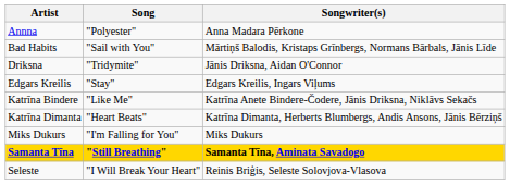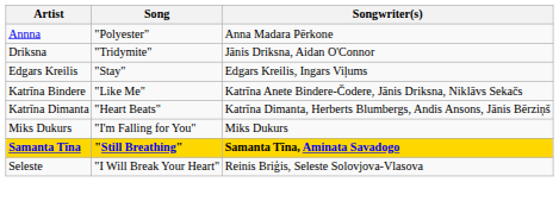 <table class="sortable wikitable" style="margin: 1em auto 1em auto">
 <tr>
 <th>Artist</th>
 <th>Song</th>
 <th>Songwriter(s)</th>
 </tr>
 <tr>
 <td align="left"><a href='#'>Annna</a></td>
 <td align="left">"Polyester"</td>
 <td align="left">Anna Madara Pērkone</td>
-</tr>
-<tr>
-<td align="left">Bad Habits</td>
-<td align="left">"Sail with You"</td>
-<td align="left">Mārtiņš Balodis, Kristaps Grīnbergs, Normans Bārbals, Jānis Līde</td>
 </tr>
 <tr>
 <td align="left">Driksna</td>
 <td align="left">"Tridymite"</td>
 <td align="left">Jānis Driksna, Aidan O'Connor</td>
 </tr>
 <tr>
 <td align="left">Edgars Kreilis</td>
 <td align="left">"Stay"</td>
 <td align="left">Edgars Kreilis, Ingars Viļums</td>
 </tr>
 <tr>
 <td align="left">Katrīna Bindere</td>
 <td align="left">"Like Me"</td>
 <td align="left">Katrīna Anete Bindere-Čodere, Jānis Driksna, Niklāvs Sekačs</td>
 </tr>
 <tr>
 <td align="left">Katrīna Dimanta</td>
 <td align="left">"Heart Beats"</td>
 <td align="left">Katrīna Dimanta, Herberts Blumbergs, Andis Ansons, Jānis Bērziņš</td>
 </tr>
 <tr>
 <td align="left">Miks Dukurs</td>
 <td align="left">"I'm Falling for You"</td>
 <td align="left">Miks Dukurs</td>
 </tr>
 <tr style="font-weight:bold; background:gold;">
 <td align="left"><a href='#'>Samanta Tīna</a></td>
 <td align="left">"<a href='#'>Still Breathing</a>"</td>
 <td align="left">Samanta Tīna, <a href='#'>Aminata Savadogo</a></td>
 </tr>
 <tr>
 <td align="left">Seleste</td>
 <td align="left">"I Will Break Your Heart"</td>
 <td align="left">Reinis Briģis, Seleste Solovjova-Vlasova</td>
 </tr>
 </table>
